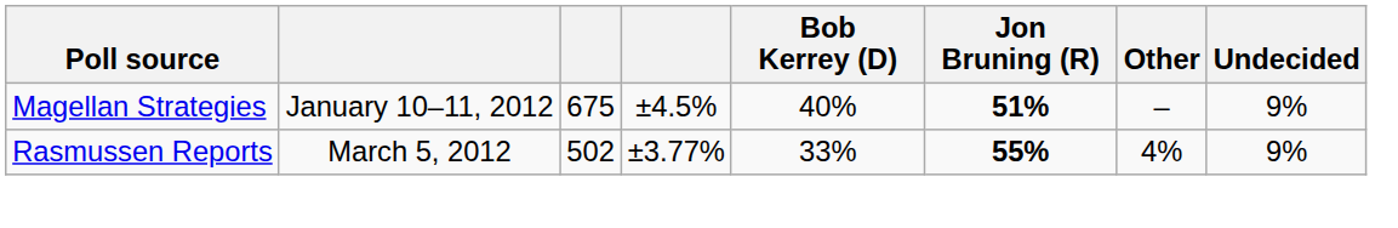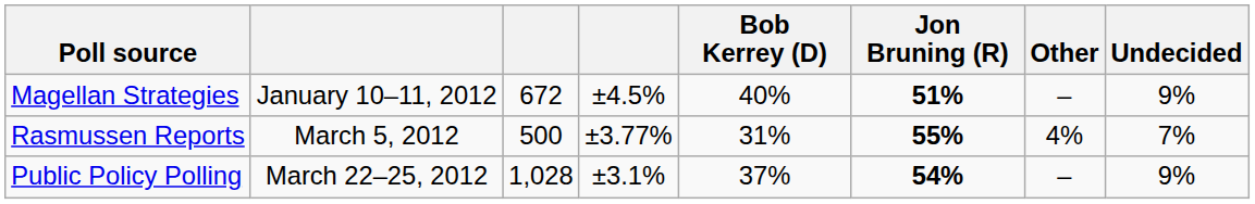 <table class="wikitable" style="text-align:center">
 <tr valign=bottom>
 <th>Poll source</th>
 <th></th>
 <th></th>
 <th></th>
 <th style="width:100px;">Bob<br>Kerrey (D)</th>
 <th style="width:100px;">Jon<br>Bruning (R)</th>
 <th>Other</th>
 <th>Undecided</th>
 </tr>
 <tr>
 <td align=left><a href='#'>Magellan Strategies</a></td>
 <td>January 10–11, 2012</td>
-<td>675</td>
+<td>672</td>
 <td>±4.5%</td>
 <td>40%</td>
 <td><strong>51%</strong></td>
 <td>–</td>
 <td>9%</td>
 </tr>
 <tr>
 <td align=left><a href='#'>Rasmussen Reports</a></td>
 <td>March 5, 2012</td>
-<td>502</td>
+<td>500</td>
 <td>±3.77%</td>
-<td>33%</td>
+<td>31%</td>
 <td><strong>55%</strong></td>
 <td>4%</td>
+<td>7%</td>
+</tr>
+<tr>
+<td align=left><a href='#'>Public Policy Polling</a></td>
+<td>March 22–25, 2012</td>
+<td>1,028</td>
+<td>±3.1%</td>
+<td>37%</td>
+<td><strong>54%</strong></td>
+<td>–</td>
 <td>9%</td>
 </tr>
 </table>
